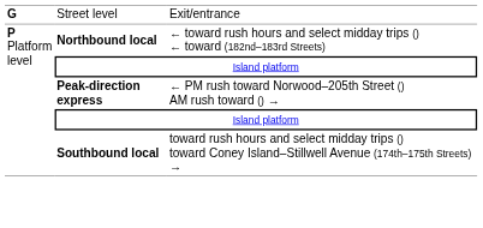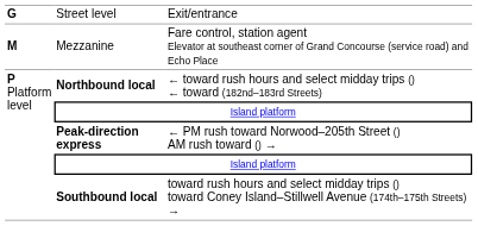 <table border=0 cellspacing=0 cellpadding=3>
 <tr>
 <td style="border-top:solid 1px gray;" width=50><strong>G</strong></td>
 <td style="border-top:solid 1px gray;" width=150>Street level</td>
 <td style="border-top:solid 1px gray;" width=450>Exit/entrance</td>
+</tr>
+<tr>
+<td style="border-top:solid 1px gray;"><strong>M</strong></td>
+<td style="border-top:solid 1px gray;">Mezzanine</td>
+<td style="border-top:solid 1px gray;">Fare control, station agent<br> <small>Elevator at southeast corner of Grand Concourse (service road) and Echo Place</small></td>
 </tr>
 <tr>
 <td style="border-top:solid 1px gray;border-bottom:solid 1px gray;" rowspan=5 valign=top><strong>P</strong><br>Platform level</td>
 <td style="border-top:solid 1px gray;"><span><strong>Northbound local</strong></span></td>
 <td style="border-top:solid 1px gray;">←  toward  rush hours and select midday trips <small>()</small><br> ←  toward  <small>(182nd–183rd Streets)</small></td>
 </tr>
 <tr>
 <td style="border-top:solid 2px black;border-right:solid 2px black;border-left:solid 2px black;border-bottom:solid 2px black;text-align:center;" colspan=2><small><a href='#'>Island platform</a> </small></td>
 </tr>
 <tr>
 <td><span><strong>Peak-direction express</strong></span></td>
 <td>←  PM rush toward Norwood–205th Street <small>()</small><br>  AM rush toward  <small>()</small> →</td>
 </tr>
 <tr>
 <td style="border-top:solid 2px black;border-right:solid 2px black;border-left:solid 2px black;border-bottom:solid 2px black;text-align:center;" colspan=2><small><a href='#'>Island platform</a> </small></td>
 </tr>
 <tr>
 <td style="border-bottom:solid 1px gray;"><span><strong>Southbound local</strong></span></td>
 <td style="border-bottom:solid 1px gray;">  toward  rush hours and select midday trips <small>()</small><br>  toward Coney Island–Stillwell Avenue <small>(174th–175th Streets)</small> →</td>
 </tr>
 </table>
